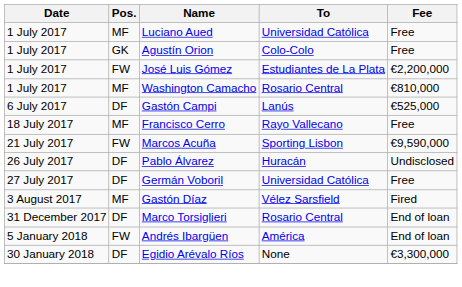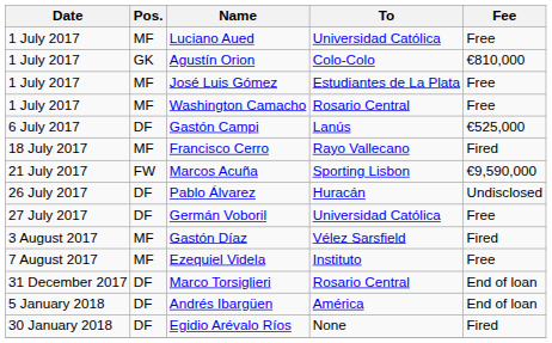 <table class="wikitable">
 <tr>
 <th>Date</th>
 <th>Pos.</th>
 <th>Name</th>
 <th>To</th>
 <th>Fee</th>
 </tr>
 <tr>
 <td>1 July 2017</td>
 <td>MF</td>
 <td> <a href='#'>Luciano Aued</a></td>
 <td> <a href='#'>Universidad Católica</a></td>
 <td>Free</td>
 </tr>
 <tr>
 <td>1 July 2017</td>
 <td>GK</td>
 <td> <a href='#'>Agustín Orion</a></td>
 <td> <a href='#'>Colo-Colo</a></td>
-<td>Free</td>
+<td>€810,000</td>
 </tr>
 <tr>
 <td>1 July 2017</td>
-<td>FW</td>
+<td>MF</td>
 <td> <a href='#'>José Luis Gómez</a></td>
 <td> <a href='#'>Estudiantes de La Plata</a></td>
-<td>€2,200,000</td>
+<td>Free</td>
 </tr>
 <tr>
 <td>1 July 2017</td>
 <td>MF</td>
 <td> <a href='#'>Washington Camacho</a></td>
 <td> <a href='#'>Rosario Central</a></td>
-<td>€810,000</td>
+<td>Free</td>
 </tr>
 <tr>
 <td>6 July 2017</td>
 <td>DF</td>
 <td> <a href='#'>Gastón Campi</a></td>
 <td> <a href='#'>Lanús</a></td>
 <td>€525,000</td>
 </tr>
 <tr>
 <td>18 July 2017</td>
 <td>MF</td>
 <td> <a href='#'>Francisco Cerro</a></td>
 <td> <a href='#'>Rayo Vallecano</a></td>
-<td>Free</td>
+<td>Fired</td>
 </tr>
 <tr>
 <td>21 July 2017</td>
 <td>FW</td>
 <td> <a href='#'>Marcos Acuña</a></td>
 <td> <a href='#'>Sporting Lisbon</a></td>
 <td>€9,590,000</td>
 </tr>
 <tr>
 <td>26 July 2017</td>
 <td>DF</td>
 <td> <a href='#'>Pablo Álvarez</a></td>
 <td> <a href='#'>Huracán</a></td>
 <td>Undisclosed</td>
 </tr>
 <tr>
 <td>27 July 2017</td>
 <td>DF</td>
 <td> <a href='#'>Germán Voboril</a></td>
 <td> <a href='#'>Universidad Católica</a></td>
 <td>Free</td>
 </tr>
 <tr>
 <td>3 August 2017</td>
 <td>MF</td>
 <td> <a href='#'>Gastón Díaz</a></td>
 <td> <a href='#'>Vélez Sarsfield</a></td>
 <td>Fired</td>
 </tr>
 <tr>
+<td>7 August 2017</td>
+<td>MF</td>
+<td> <a href='#'>Ezequiel Videla</a></td>
+<td> <a href='#'>Instituto</a></td>
+<td>Free</td>
+</tr>
+<tr>
 <td>31 December 2017</td>
 <td>DF</td>
 <td> <a href='#'>Marco Torsiglieri</a></td>
 <td> <a href='#'>Rosario Central</a></td>
 <td>End of loan</td>
 </tr>
 <tr>
 <td>5 January 2018</td>
-<td>FW</td>
+<td>DF</td>
 <td> <a href='#'>Andrés Ibargüen</a></td>
 <td> <a href='#'>América</a></td>
 <td>End of loan</td>
 </tr>
 <tr>
 <td>30 January 2018</td>
 <td>DF</td>
 <td> <a href='#'>Egidio Arévalo Ríos</a></td>
 <td>None</td>
-<td>€3,300,000</td>
+<td>Fired</td>
 </tr>
 <tr>
 </tr>
 </table>
